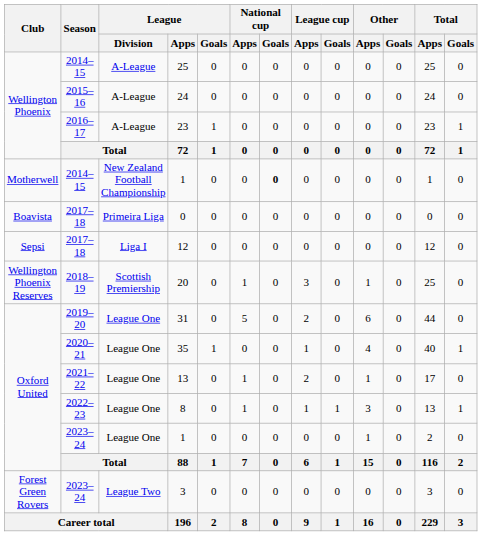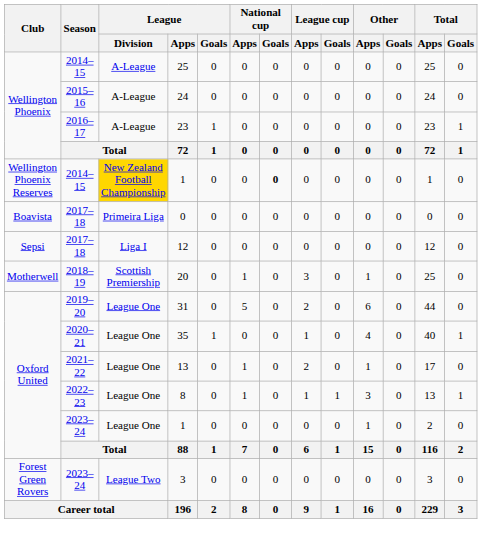 <table class="wikitable" style="text-align:center">
 <tr>
 <th rowspan="2">Club</th>
 <th rowspan="2">Season</th>
 <th colspan="3">League</th>
 <th colspan="2">National cup</th>
 <th colspan="2">League cup</th>
 <th colspan="2">Other</th>
 <th colspan="2">Total</th>
 </tr>
 <tr>
 <th>Division</th>
 <th>Apps</th>
 <th>Goals</th>
 <th>Apps</th>
 <th>Goals</th>
 <th>Apps</th>
 <th>Goals</th>
 <th>Apps</th>
 <th>Goals</th>
 <th>Apps</th>
 <th>Goals</th>
 </tr>
 <tr>
 <td rowspan="4"><a href='#'>Wellington Phoenix</a></td>
 <td><a href='#'>2014–15</a></td>
 <td><a href='#'>A-League</a></td>
 <td>25</td>
 <td>0</td>
 <td>0</td>
 <td>0</td>
 <td>0</td>
 <td>0</td>
 <td>0</td>
 <td>0</td>
 <td>25</td>
 <td>0</td>
 </tr>
 <tr>
 <td><a href='#'>2015–16</a></td>
 <td>A-League</td>
 <td>24</td>
 <td>0</td>
 <td>0</td>
 <td>0</td>
 <td>0</td>
 <td>0</td>
 <td>0</td>
 <td>0</td>
 <td>24</td>
 <td>0</td>
 </tr>
 <tr>
 <td><a href='#'>2016–17</a></td>
 <td>A-League</td>
 <td>23</td>
 <td>1</td>
 <td>0</td>
 <td>0</td>
 <td>0</td>
 <td>0</td>
 <td>0</td>
 <td>0</td>
 <td>23</td>
 <td>1</td>
 </tr>
 <tr>
 <th colspan="2">Total</th>
 <th>72</th>
 <th>1</th>
 <th>0</th>
 <th>0</th>
 <th>0</th>
 <th>0</th>
 <th>0</th>
 <th>0</th>
 <th>72</th>
 <th>1</th>
 </tr>
 <tr>
-<td><a href='#'>Motherwell</a></td>
+<td><a href='#'>Wellington Phoenix Reserves</a></td>
 <td><a href='#'>2014–15</a></td>
-<td><a href='#'>New Zealand Football Championship</a></td>
+<td style="background: gold;"><a href='#'>New Zealand Football Championship</a></td>
 <td>1</td>
 <td>0</td>
 <td>0</td>
 <td><strong>0</strong></td>
 <td>0</td>
 <td>0</td>
 <td>0</td>
 <td>0</td>
 <td>1</td>
 <td>0</td>
 </tr>
 <tr>
 <td><a href='#'>Boavista</a></td>
 <td><a href='#'>2017–18</a></td>
 <td><a href='#'>Primeira Liga</a></td>
 <td>0</td>
 <td>0</td>
 <td>0</td>
 <td>0</td>
 <td>0</td>
 <td>0</td>
 <td>0</td>
 <td>0</td>
 <td>0</td>
 <td>0</td>
 </tr>
 <tr>
 <td><a href='#'>Sepsi</a></td>
 <td><a href='#'>2017–18</a></td>
 <td><a href='#'>Liga I</a></td>
 <td>12</td>
 <td>0</td>
 <td>0</td>
 <td>0</td>
 <td>0</td>
 <td>0</td>
 <td>0</td>
 <td>0</td>
 <td>12</td>
 <td>0</td>
 </tr>
 <tr>
-<td><a href='#'>Wellington Phoenix Reserves</a></td>
+<td><a href='#'>Motherwell</a></td>
 <td><a href='#'>2018–19</a></td>
 <td><a href='#'>Scottish Premiership</a></td>
 <td>20</td>
 <td>0</td>
 <td>1</td>
 <td>0</td>
 <td>3</td>
 <td>0</td>
 <td>1</td>
 <td>0</td>
 <td>25</td>
 <td>0</td>
 </tr>
 <tr>
 <td rowspan="6"><a href='#'>Oxford United</a></td>
 <td><a href='#'>2019–20</a></td>
 <td><a href='#'>League One</a></td>
 <td>31</td>
 <td>0</td>
 <td>5</td>
 <td>0</td>
 <td>2</td>
 <td>0</td>
 <td>6</td>
 <td>0</td>
 <td>44</td>
 <td>0</td>
 </tr>
 <tr>
 <td><a href='#'>2020–21</a></td>
 <td>League One</td>
 <td>35</td>
 <td>1</td>
 <td>0</td>
 <td>0</td>
 <td>1</td>
 <td>0</td>
 <td>4</td>
 <td>0</td>
 <td>40</td>
 <td>1</td>
 </tr>
 <tr>
 <td><a href='#'>2021–22</a></td>
 <td>League One</td>
 <td>13</td>
 <td>0</td>
 <td>1</td>
 <td>0</td>
 <td>2</td>
 <td>0</td>
 <td>1</td>
 <td>0</td>
 <td>17</td>
 <td>0</td>
 </tr>
 <tr>
 <td><a href='#'>2022–23</a></td>
 <td>League One</td>
 <td>8</td>
 <td>0</td>
 <td>1</td>
 <td>0</td>
 <td>1</td>
 <td>1</td>
 <td>3</td>
 <td>0</td>
 <td>13</td>
 <td>1</td>
 </tr>
 <tr>
 <td><a href='#'>2023–24</a></td>
 <td>League One</td>
 <td>1</td>
 <td>0</td>
 <td>0</td>
 <td>0</td>
 <td>0</td>
 <td>0</td>
 <td>1</td>
 <td>0</td>
 <td>2</td>
 <td>0</td>
 </tr>
 <tr>
 <th colspan="2">Total</th>
 <th>88</th>
 <th>1</th>
 <th>7</th>
 <th>0</th>
 <th>6</th>
 <th>1</th>
 <th>15</th>
 <th>0</th>
 <th>116</th>
 <th>2</th>
 </tr>
 <tr>
 <td><a href='#'>Forest Green Rovers</a></td>
 <td><a href='#'>2023–24</a></td>
 <td><a href='#'>League Two</a></td>
 <td>3</td>
 <td>0</td>
 <td>0</td>
 <td>0</td>
 <td>0</td>
 <td>0</td>
 <td>0</td>
 <td>0</td>
 <td>3</td>
 <td>0</td>
 </tr>
 <tr>
 <th colspan="3">Career total</th>
 <th>196</th>
 <th>2</th>
 <th>8</th>
 <th>0</th>
 <th>9</th>
 <th>1</th>
 <th>16</th>
 <th>0</th>
 <th>229</th>
 <th>3</th>
 </tr>
 </table>
